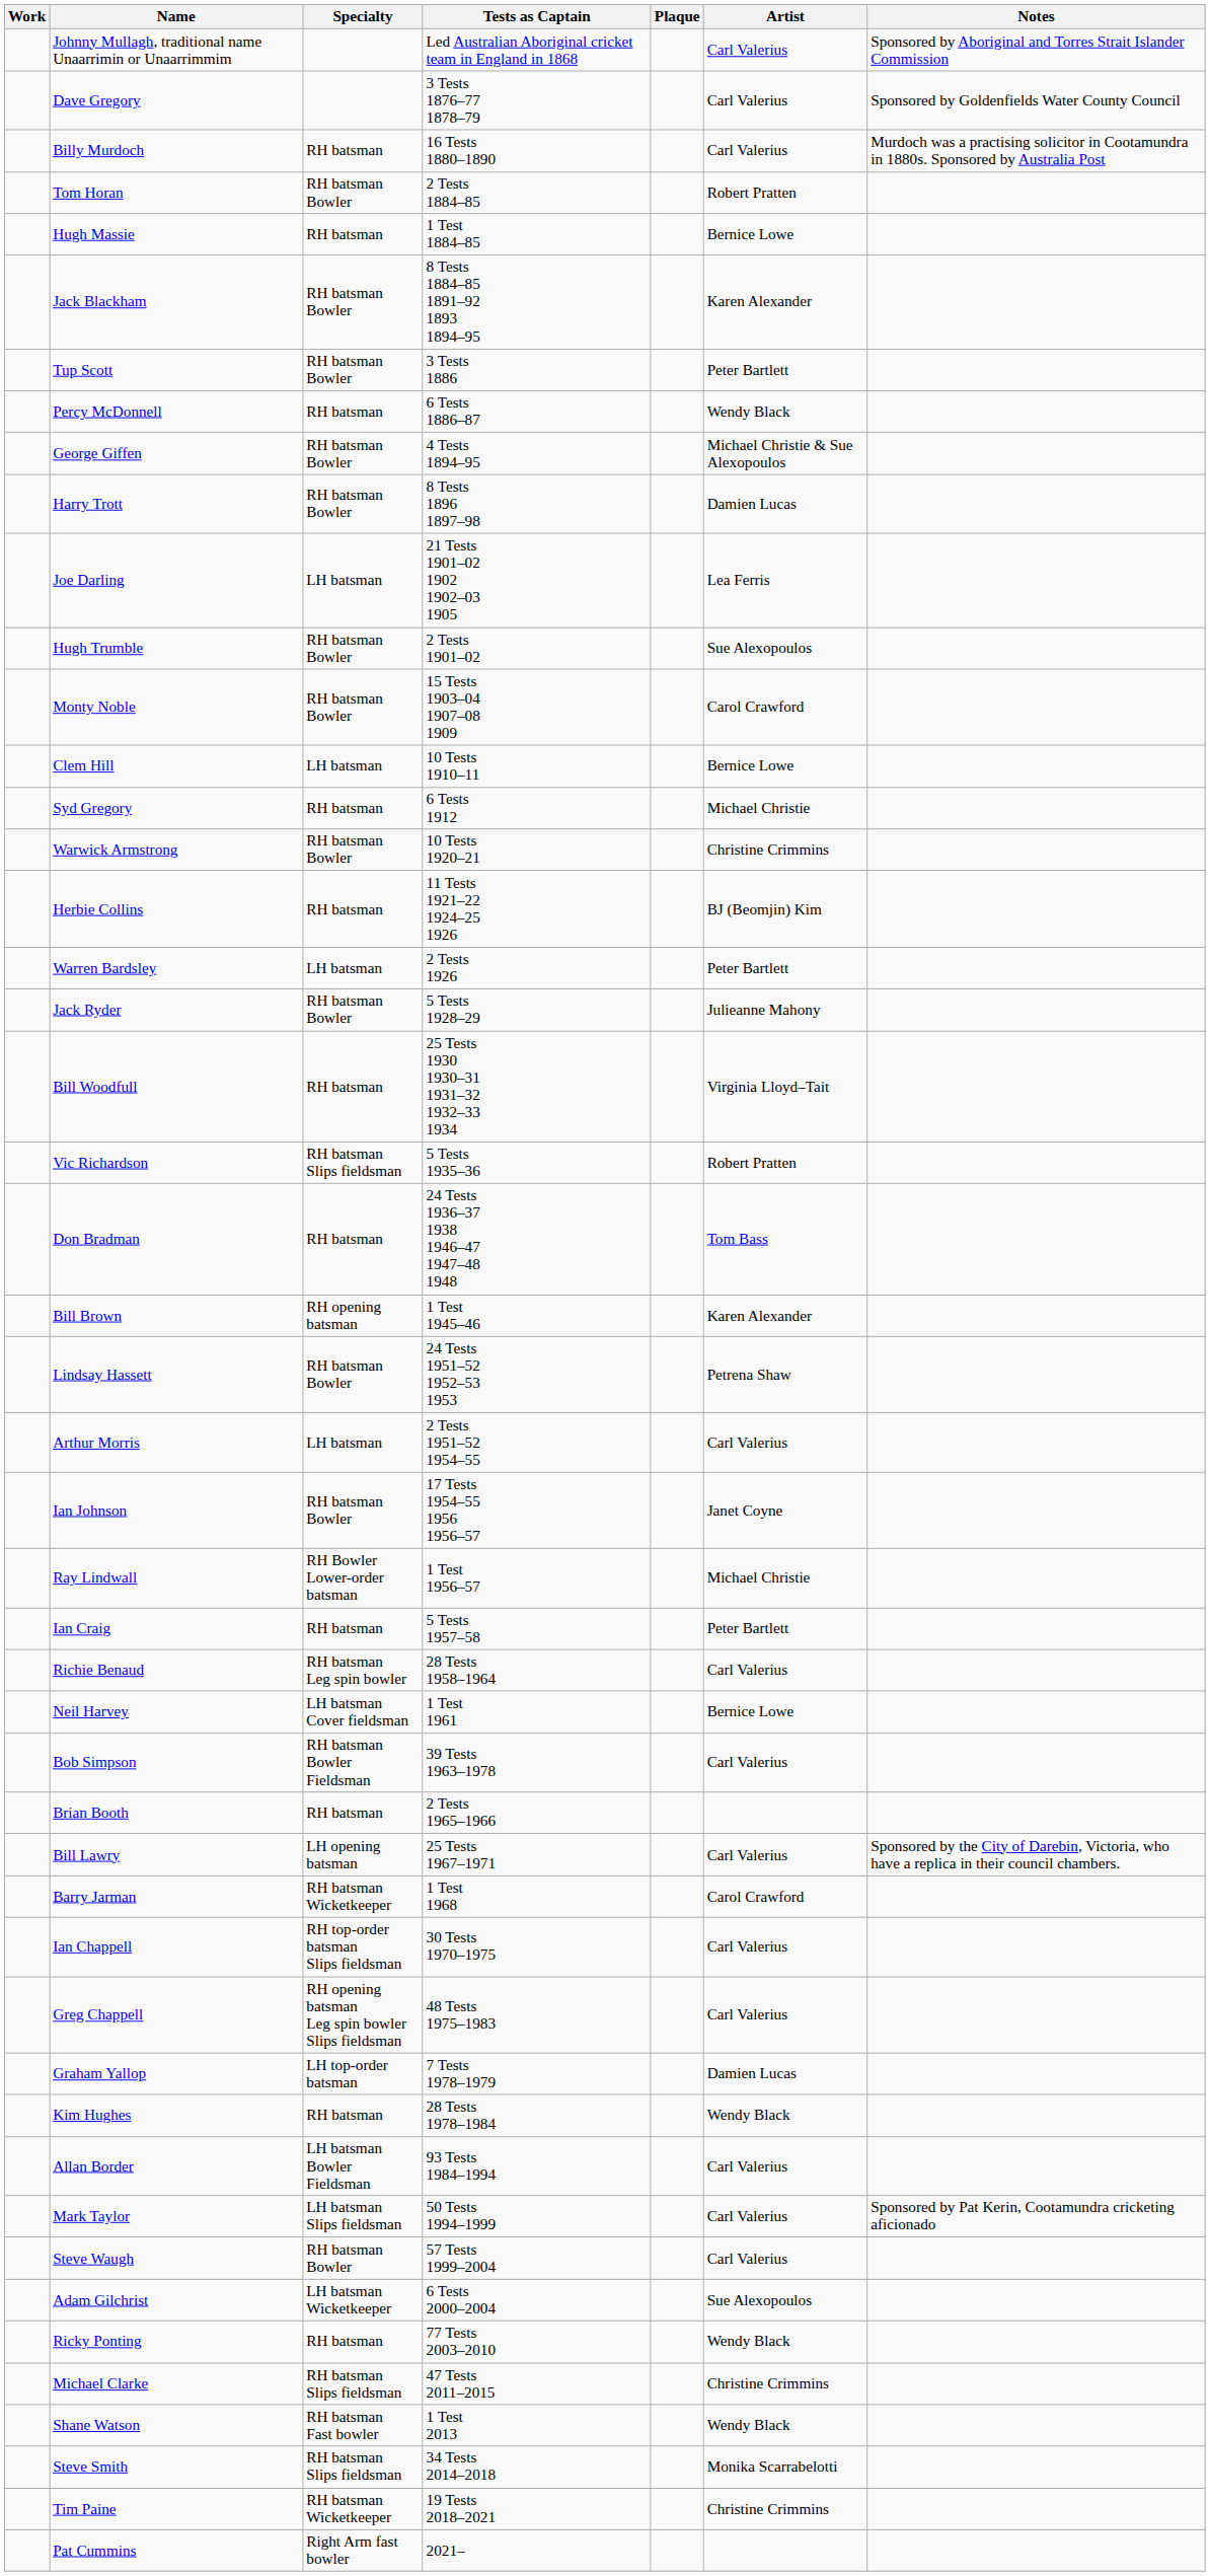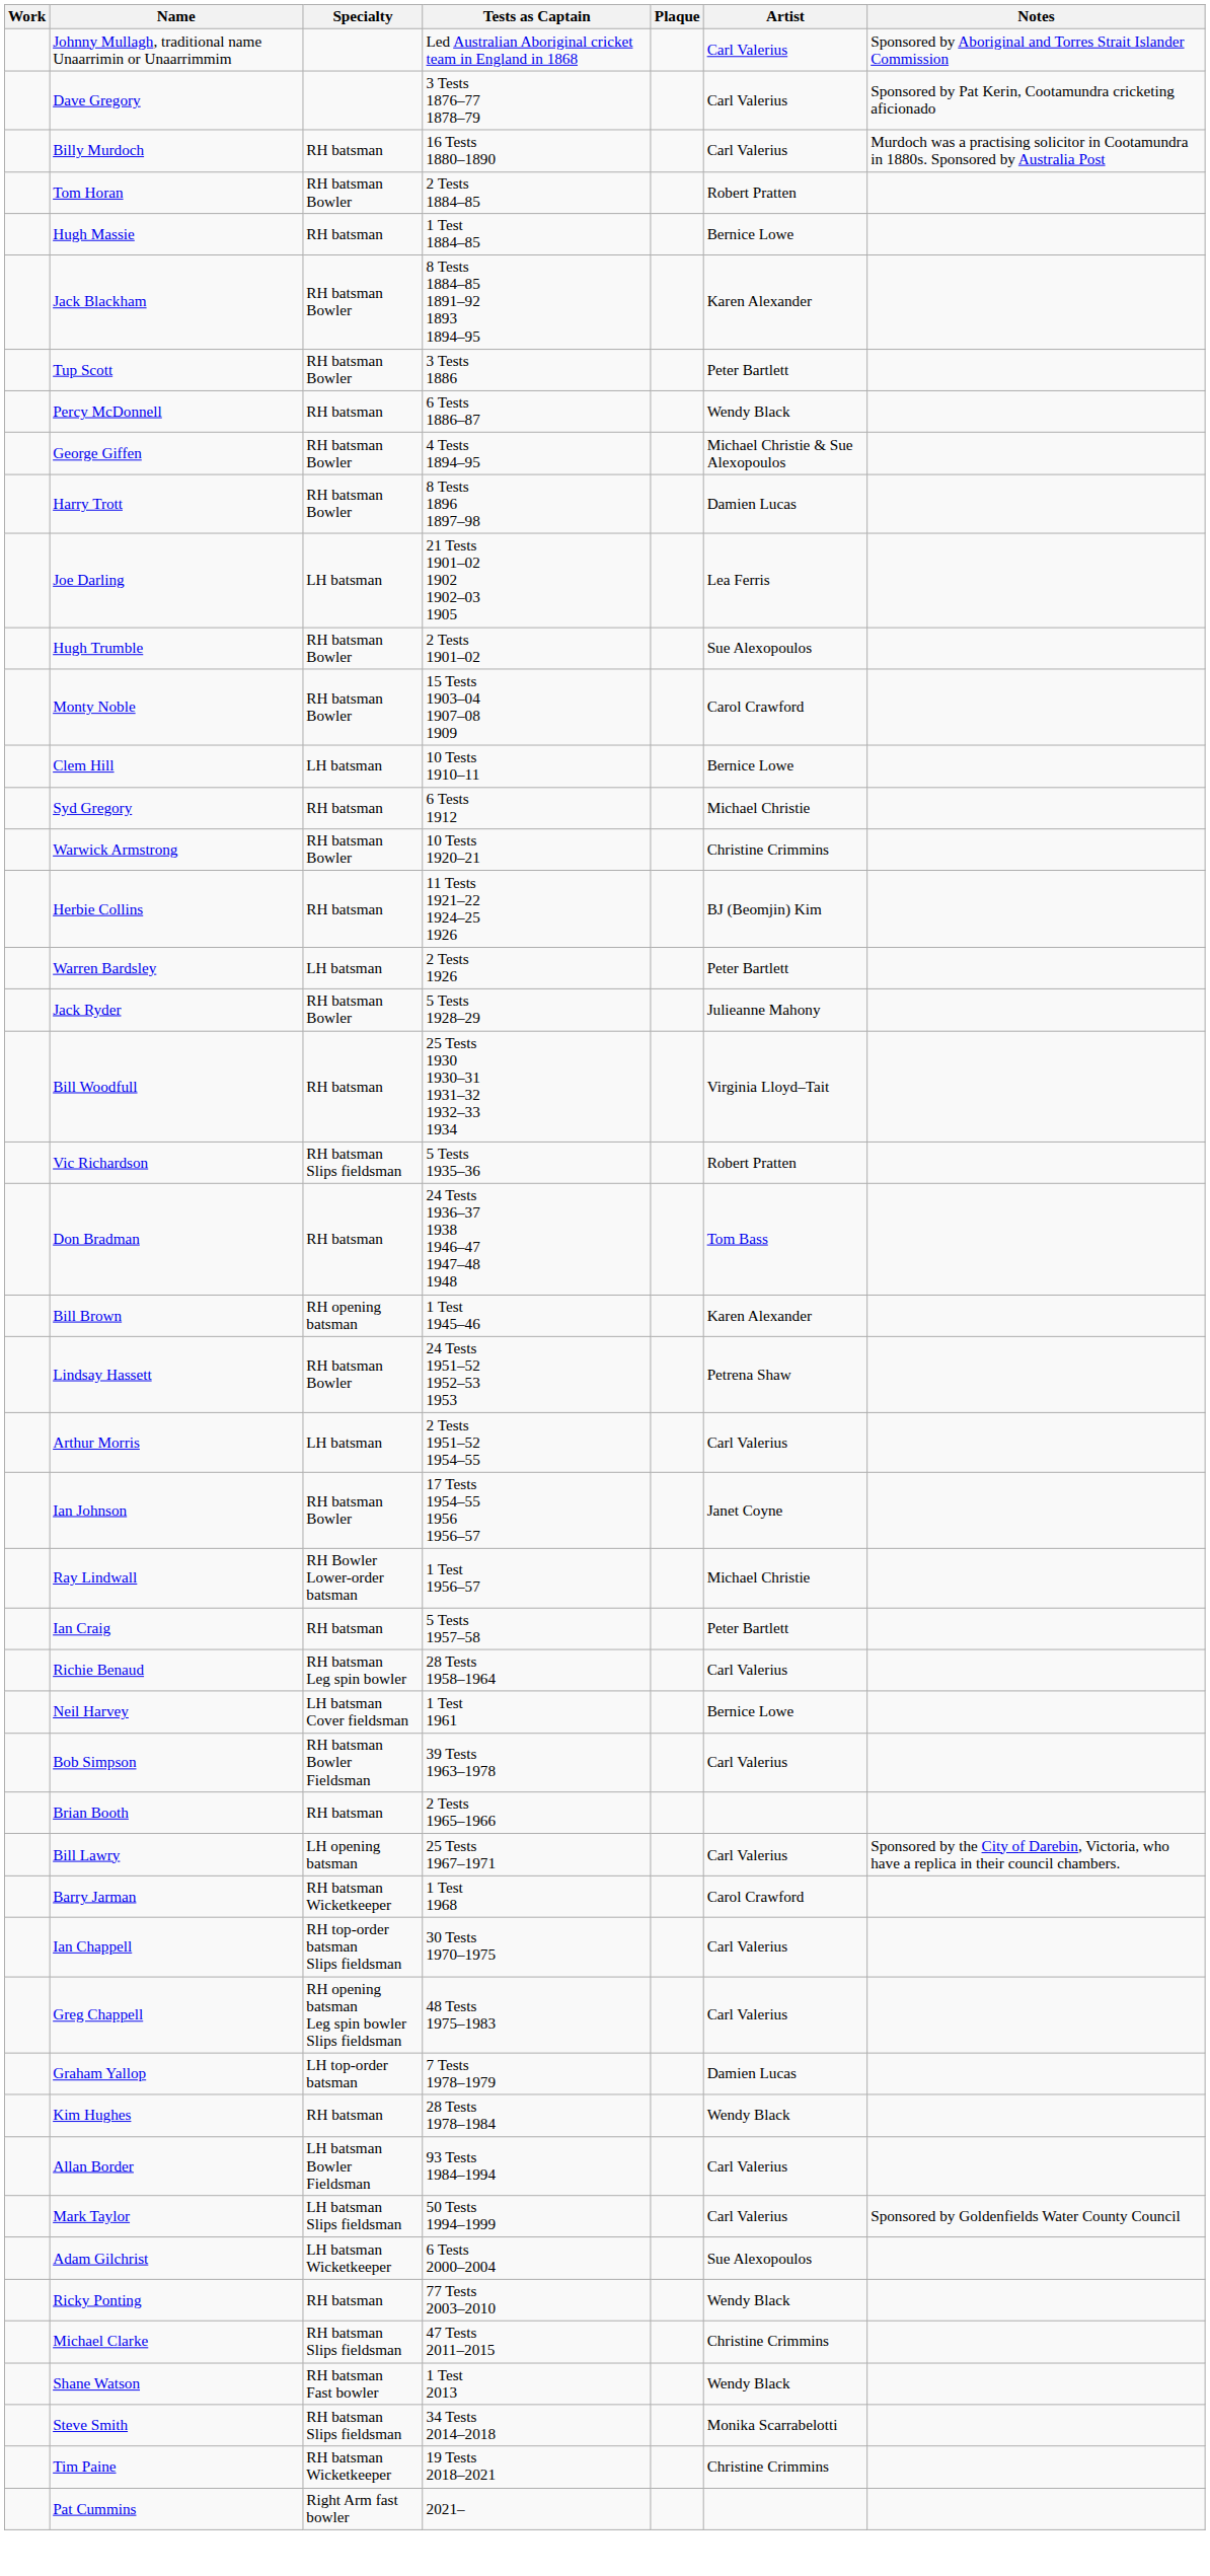 <table class="wikitable">
 <tr>
 <th>Work</th>
 <th>Name</th>
 <th>Specialty</th>
 <th>Tests as Captain</th>
 <th>Plaque</th>
 <th>Artist</th>
 <th>Notes</th>
 </tr>
 <tr>
 <td></td>
 <td><a href='#'>Johnny Mullagh</a>, traditional name Unaarrimin or Unaarrimmim</td>
 <td></td>
 <td>Led <a href='#'>Australian Aboriginal cricket team in England in 1868</a></td>
 <td></td>
 <td><a href='#'>Carl Valerius</a></td>
 <td>Sponsored by <a href='#'>Aboriginal and Torres Strait Islander Commission</a></td>
 </tr>
 <tr>
 <td></td>
 <td><a href='#'>Dave Gregory</a></td>
 <td></td>
 <td>3 Tests<br>1876–77<br>1878–79</td>
 <td></td>
 <td>Carl Valerius</td>
-<td>Sponsored by Goldenfields Water County Council</td>
+<td>Sponsored by Pat Kerin, Cootamundra cricketing aficionado</td>
 </tr>
 <tr>
 <td></td>
 <td><a href='#'>Billy Murdoch</a></td>
 <td>RH batsman</td>
 <td>16 Tests<br>1880–1890</td>
 <td></td>
 <td>Carl Valerius</td>
 <td>Murdoch was a practising solicitor in Cootamundra in 1880s. Sponsored by <a href='#'>Australia Post</a></td>
 </tr>
 <tr>
 <td></td>
 <td><a href='#'>Tom Horan</a></td>
 <td>RH batsman<br>Bowler</td>
 <td>2 Tests<br>1884–85</td>
 <td></td>
 <td>Robert Pratten</td>
 <td></td>
 </tr>
 <tr>
 <td></td>
 <td><a href='#'>Hugh Massie</a></td>
 <td>RH batsman</td>
 <td>1 Test<br>1884–85</td>
 <td></td>
 <td>Bernice Lowe</td>
 <td></td>
 </tr>
 <tr>
 <td></td>
 <td><a href='#'>Jack Blackham</a></td>
 <td>RH batsman<br>Bowler</td>
 <td>8 Tests<br>1884–85<br>1891–92<br>1893<br>1894–95</td>
 <td></td>
 <td>Karen Alexander</td>
 <td></td>
 </tr>
 <tr>
 <td></td>
 <td><a href='#'>Tup Scott</a></td>
 <td>RH batsman<br>Bowler</td>
 <td>3 Tests<br>1886</td>
 <td></td>
 <td>Peter Bartlett</td>
 <td></td>
 </tr>
 <tr>
 <td></td>
 <td><a href='#'>Percy McDonnell</a></td>
 <td>RH batsman</td>
 <td>6 Tests<br>1886–87</td>
 <td></td>
 <td>Wendy Black</td>
 <td></td>
 </tr>
 <tr>
 <td></td>
 <td><a href='#'>George Giffen</a></td>
 <td>RH batsman<br>Bowler</td>
 <td>4 Tests<br>1894–95</td>
 <td></td>
 <td>Michael Christie & Sue Alexopoulos</td>
 <td></td>
 </tr>
 <tr>
 <td></td>
 <td><a href='#'>Harry Trott</a></td>
 <td>RH batsman<br>Bowler</td>
 <td>8 Tests<br>1896<br>1897–98</td>
 <td></td>
 <td>Damien Lucas</td>
 <td></td>
 </tr>
 <tr>
 <td></td>
 <td><a href='#'>Joe Darling</a></td>
 <td>LH batsman</td>
 <td>21 Tests<br>1901–02<br>1902<br>1902–03<br>1905</td>
 <td></td>
 <td>Lea Ferris</td>
 <td></td>
 </tr>
 <tr>
 <td></td>
 <td><a href='#'>Hugh Trumble</a></td>
 <td>RH batsman<br>Bowler</td>
 <td>2 Tests<br>1901–02</td>
 <td></td>
 <td>Sue Alexopoulos</td>
 <td></td>
 </tr>
 <tr>
 <td></td>
 <td><a href='#'>Monty Noble</a></td>
 <td>RH batsman<br>Bowler</td>
 <td>15 Tests<br>1903–04<br>1907–08<br>1909</td>
 <td></td>
 <td>Carol Crawford</td>
 <td></td>
 </tr>
 <tr>
 <td></td>
 <td><a href='#'>Clem Hill</a></td>
 <td>LH batsman</td>
 <td>10 Tests<br>1910–11</td>
 <td></td>
 <td>Bernice Lowe</td>
 <td></td>
 </tr>
 <tr>
 <td></td>
 <td><a href='#'>Syd Gregory</a></td>
 <td>RH batsman</td>
 <td>6 Tests<br>1912</td>
 <td></td>
 <td>Michael Christie</td>
 <td></td>
 </tr>
 <tr>
 <td></td>
 <td><a href='#'>Warwick Armstrong</a></td>
 <td>RH batsman<br>Bowler</td>
 <td>10 Tests<br>1920–21</td>
 <td></td>
 <td>Christine Crimmins</td>
 <td></td>
 </tr>
 <tr>
 <td></td>
 <td><a href='#'>Herbie Collins</a></td>
 <td>RH batsman</td>
 <td>11 Tests<br>1921–22<br>1924–25<br>1926</td>
 <td></td>
 <td>BJ (Beomjin) Kim</td>
 <td></td>
 </tr>
 <tr>
 <td></td>
 <td><a href='#'>Warren Bardsley</a></td>
 <td>LH batsman</td>
 <td>2 Tests<br>1926</td>
 <td></td>
 <td>Peter Bartlett</td>
 <td></td>
 </tr>
 <tr>
 <td></td>
 <td><a href='#'>Jack Ryder</a></td>
 <td>RH batsman<br>Bowler</td>
 <td>5 Tests<br>1928–29</td>
 <td></td>
 <td>Julieanne Mahony</td>
 <td></td>
 </tr>
 <tr>
 <td></td>
 <td><a href='#'>Bill Woodfull</a></td>
 <td>RH batsman</td>
 <td>25 Tests<br>1930<br>1930–31<br>1931–32<br>1932–33<br>1934</td>
 <td></td>
 <td>Virginia Lloyd–Tait</td>
 <td></td>
 </tr>
 <tr>
 <td></td>
 <td><a href='#'>Vic Richardson</a></td>
 <td>RH batsman<br>Slips fieldsman</td>
 <td>5 Tests<br>1935–36</td>
 <td></td>
 <td>Robert Pratten</td>
 <td></td>
 </tr>
 <tr>
 <td></td>
 <td><a href='#'>Don Bradman</a></td>
 <td>RH batsman</td>
 <td>24 Tests<br>1936–37<br>1938<br>1946–47<br>1947–48<br>1948</td>
 <td></td>
 <td><a href='#'>Tom Bass</a></td>
 <td></td>
 </tr>
 <tr>
 <td></td>
 <td><a href='#'>Bill Brown</a></td>
 <td>RH opening batsman</td>
 <td>1 Test<br>1945–46</td>
 <td></td>
 <td>Karen Alexander</td>
 <td></td>
 </tr>
 <tr>
 <td></td>
 <td><a href='#'>Lindsay Hassett</a></td>
 <td>RH batsman<br>Bowler</td>
 <td>24 Tests<br>1951–52<br>1952–53<br>1953</td>
 <td></td>
 <td>Petrena Shaw</td>
 <td></td>
 </tr>
 <tr>
 <td></td>
 <td><a href='#'>Arthur Morris</a></td>
 <td>LH batsman</td>
 <td>2 Tests<br>1951–52<br>1954–55</td>
 <td></td>
 <td>Carl Valerius</td>
 <td></td>
 </tr>
 <tr>
 <td></td>
 <td><a href='#'>Ian Johnson</a></td>
 <td>RH batsman<br>Bowler</td>
 <td>17 Tests<br> 1954–55<br>1956<br>1956–57</td>
 <td></td>
 <td>Janet Coyne</td>
 <td></td>
 </tr>
 <tr>
 <td></td>
 <td><a href='#'>Ray Lindwall</a></td>
 <td>RH Bowler<br>Lower-order batsman</td>
 <td>1 Test<br>1956–57</td>
 <td></td>
 <td>Michael Christie</td>
 <td></td>
 </tr>
 <tr>
 <td></td>
 <td><a href='#'>Ian Craig</a></td>
 <td>RH batsman</td>
 <td>5 Tests<br>1957–58</td>
 <td></td>
 <td>Peter Bartlett</td>
 <td></td>
 </tr>
 <tr>
 <td></td>
 <td><a href='#'>Richie Benaud</a></td>
 <td>RH batsman<br>Leg spin bowler</td>
 <td>28 Tests<br>1958–1964</td>
 <td></td>
 <td>Carl Valerius</td>
 <td></td>
 </tr>
 <tr>
 <td></td>
 <td><a href='#'>Neil Harvey</a></td>
 <td>LH batsman<br>Cover fieldsman</td>
 <td>1 Test<br>1961</td>
 <td></td>
 <td>Bernice Lowe</td>
 <td></td>
 </tr>
 <tr>
 <td></td>
 <td><a href='#'>Bob Simpson</a></td>
 <td>RH batsman<br>Bowler<br>Fieldsman</td>
 <td>39 Tests<br>1963–1978</td>
 <td></td>
 <td>Carl Valerius</td>
 <td></td>
 </tr>
 <tr>
 <td></td>
 <td><a href='#'>Brian Booth</a></td>
 <td>RH batsman</td>
 <td>2 Tests<br>1965–1966</td>
 <td></td>
 <td></td>
 <td></td>
 </tr>
 <tr>
 <td> </td>
 <td><a href='#'>Bill Lawry</a></td>
 <td>LH opening batsman</td>
 <td>25 Tests<br>1967–1971<br></td>
 <td></td>
 <td>Carl Valerius</td>
 <td>Sponsored by the <a href='#'>City of Darebin</a>, Victoria, who have a replica in their council chambers.</td>
 </tr>
 <tr>
 <td></td>
 <td><a href='#'>Barry Jarman</a></td>
 <td>RH batsman<br>Wicketkeeper</td>
 <td>1 Test<br>1968</td>
 <td></td>
 <td>Carol Crawford</td>
 <td></td>
 </tr>
 <tr>
 <td></td>
 <td><a href='#'>Ian Chappell</a></td>
 <td>RH top-order batsman<br>Slips fieldsman</td>
 <td>30 Tests<br>1970–1975</td>
 <td></td>
 <td>Carl Valerius</td>
 <td></td>
 </tr>
 <tr>
 <td></td>
 <td><a href='#'>Greg Chappell</a></td>
 <td>RH opening batsman<br>Leg spin bowler<br>Slips fieldsman</td>
 <td>48 Tests<br>1975–1983</td>
 <td></td>
 <td>Carl Valerius</td>
 <td></td>
 </tr>
 <tr>
 <td></td>
 <td><a href='#'>Graham Yallop</a></td>
 <td>LH top-order batsman</td>
 <td>7 Tests<br>1978–1979</td>
 <td></td>
 <td>Damien Lucas</td>
 <td></td>
 </tr>
 <tr>
 <td></td>
 <td><a href='#'>Kim Hughes</a></td>
 <td>RH batsman</td>
 <td>28 Tests<br>1978–1984</td>
 <td></td>
 <td>Wendy Black</td>
 <td></td>
 </tr>
 <tr>
 <td></td>
 <td><a href='#'>Allan Border</a></td>
 <td>LH batsman<br>Bowler<br>Fieldsman</td>
 <td>93 Tests<br>1984–1994</td>
 <td></td>
 <td>Carl Valerius</td>
 <td></td>
 </tr>
 <tr>
 <td></td>
 <td><a href='#'>Mark Taylor</a></td>
 <td>LH batsman<br>Slips fieldsman</td>
 <td>50 Tests<br>1994–1999</td>
 <td></td>
 <td>Carl Valerius</td>
-<td>Sponsored by Pat Kerin, Cootamundra cricketing aficionado</td>
-</tr>
-<tr>
-<td></td>
-<td><a href='#'>Steve Waugh</a></td>
-<td>RH batsman<br>Bowler</td>
-<td>57 Tests<br>1999–2004</td>
-<td></td>
-<td>Carl Valerius</td>
-<td></td>
+<td>Sponsored by Goldenfields Water County Council</td>
 </tr>
 <tr>
 <td></td>
 <td><a href='#'>Adam Gilchrist</a></td>
 <td>LH batsman<br>Wicketkeeper</td>
 <td>6 Tests<br>2000–2004</td>
 <td></td>
 <td>Sue Alexopoulos</td>
 <td></td>
 </tr>
 <tr>
 <td></td>
 <td><a href='#'>Ricky Ponting</a></td>
 <td>RH batsman</td>
 <td>77 Tests<br>2003–2010</td>
 <td></td>
 <td>Wendy Black</td>
 <td></td>
 </tr>
 <tr>
 <td></td>
 <td><a href='#'>Michael Clarke</a></td>
 <td>RH batsman<br>Slips fieldsman</td>
 <td>47 Tests<br>2011–2015</td>
 <td></td>
 <td>Christine Crimmins</td>
 <td></td>
 </tr>
 <tr>
 <td></td>
 <td><a href='#'>Shane Watson</a></td>
 <td>RH batsman<br>Fast bowler</td>
 <td>1 Test<br>2013</td>
 <td></td>
 <td>Wendy Black</td>
 <td></td>
 </tr>
 <tr>
 <td></td>
 <td><a href='#'>Steve Smith</a></td>
 <td>RH batsman<br>Slips fieldsman</td>
 <td>34 Tests<br>2014–2018</td>
 <td></td>
 <td>Monika Scarrabelotti</td>
 <td></td>
 </tr>
 <tr>
 <td></td>
 <td><a href='#'>Tim Paine</a></td>
 <td>RH batsman<br>Wicketkeeper</td>
 <td>19 Tests<br>2018–2021</td>
 <td></td>
 <td>Christine Crimmins</td>
 <td></td>
 </tr>
 <tr>
 <td></td>
 <td><a href='#'>Pat Cummins</a></td>
 <td>Right Arm fast bowler</td>
 <td>2021–</td>
 <td></td>
 <td></td>
 <td></td>
 </tr>
 </table>
